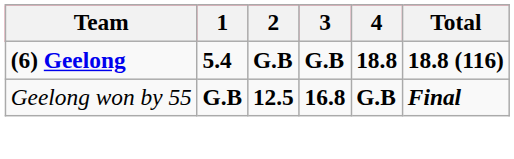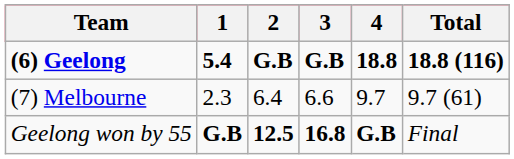 <table class="wikitable" style="margin:1em auto;">
 <tr bgcolor="#FF0033">
 <th>Team</th>
 <th>1</th>
 <th>2</th>
 <th>3</th>
 <th>4</th>
 <th>Total</th>
 </tr>
 <tr>
 <td><strong>(6) <a href='#'>Geelong</a></strong></td>
 <td><strong>5.4</strong></td>
 <td><strong>G.B</strong></td>
 <td><strong>G.B</strong></td>
 <td><strong>18.8</strong></td>
 <td><strong>18.8 (116)</strong></td>
 </tr>
 <tr>
+<td>(7) <a href='#'>Melbourne</a></td>
+<td>2.3</td>
+<td>6.4</td>
+<td>6.6</td>
+<td>9.7</td>
+<td>9.7 (61)</td>
+</tr>
+<tr>
 <td><em>Geelong won by 55</em></td>
 <td><strong>G.B</strong></td>
 <td><strong>12.5</strong></td>
 <td><strong>16.8</strong></td>
 <td><strong>G.B</strong></td>
-<td><strong><em>Final</em></strong></td>
+<td><em>Final</em></td>
 </tr>
 </table>
